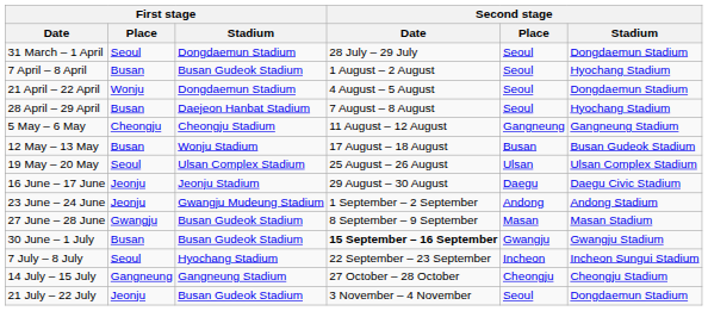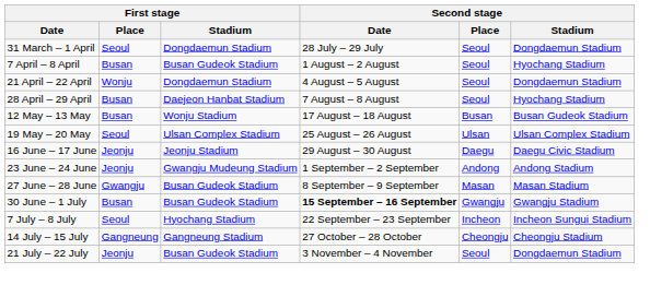 <table class="wikitable">
 <tr>
 <th colspan="3">First stage</th>
 <th colspan="3">Second stage</th>
 </tr>
 <tr>
 <th>Date</th>
 <th>Place</th>
 <th>Stadium</th>
 <th>Date</th>
 <th>Place</th>
 <th>Stadium</th>
 </tr>
 <tr>
 <td>31 March – 1 April</td>
 <td><a href='#'>Seoul</a></td>
 <td><a href='#'>Dongdaemun Stadium</a></td>
 <td>28 July – 29 July</td>
 <td><a href='#'>Seoul</a></td>
 <td><a href='#'>Dongdaemun Stadium</a></td>
 </tr>
 <tr>
 <td>7 April – 8 April</td>
 <td><a href='#'>Busan</a></td>
 <td><a href='#'>Busan Gudeok Stadium</a></td>
 <td>1 August – 2 August</td>
 <td><a href='#'>Seoul</a></td>
 <td><a href='#'>Hyochang Stadium</a></td>
 </tr>
 <tr>
 <td>21 April – 22 April</td>
 <td><a href='#'>Wonju</a></td>
 <td><a href='#'>Dongdaemun Stadium</a></td>
 <td>4 August – 5 August</td>
 <td><a href='#'>Seoul</a></td>
 <td><a href='#'>Dongdaemun Stadium</a></td>
 </tr>
 <tr>
 <td>28 April – 29 April</td>
 <td><a href='#'>Busan</a></td>
 <td><a href='#'>Daejeon Hanbat Stadium</a></td>
 <td>7 August – 8 August</td>
 <td><a href='#'>Seoul</a></td>
 <td><a href='#'>Hyochang Stadium</a></td>
-</tr>
-<tr>
-<td>5 May – 6 May</td>
-<td><a href='#'>Cheongju</a></td>
-<td><a href='#'>Cheongju Stadium</a></td>
-<td>11 August – 12 August</td>
-<td><a href='#'>Gangneung</a></td>
-<td><a href='#'>Gangneung Stadium</a></td>
 </tr>
 <tr>
 <td>12 May – 13 May</td>
 <td><a href='#'>Busan</a></td>
 <td><a href='#'>Wonju Stadium</a></td>
 <td>17 August – 18 August</td>
 <td><a href='#'>Busan</a></td>
 <td><a href='#'>Busan Gudeok Stadium</a></td>
 </tr>
 <tr>
 <td>19 May – 20 May</td>
 <td><a href='#'>Seoul</a></td>
 <td><a href='#'>Ulsan Complex Stadium</a></td>
 <td>25 August – 26 August</td>
 <td><a href='#'>Ulsan</a></td>
 <td><a href='#'>Ulsan Complex Stadium</a></td>
 </tr>
 <tr>
 <td>16 June – 17 June</td>
 <td><a href='#'>Jeonju</a></td>
 <td><a href='#'>Jeonju Stadium</a></td>
 <td>29 August – 30 August</td>
 <td><a href='#'>Daegu</a></td>
 <td><a href='#'>Daegu Civic Stadium</a></td>
 </tr>
 <tr>
 <td>23 June – 24 June</td>
 <td><a href='#'>Jeonju</a></td>
 <td><a href='#'>Gwangju Mudeung Stadium</a></td>
 <td>1 September – 2 September</td>
 <td><a href='#'>Andong</a></td>
 <td><a href='#'>Andong Stadium</a></td>
 </tr>
 <tr>
 <td>27 June – 28 June</td>
 <td><a href='#'>Gwangju</a></td>
 <td><a href='#'>Busan Gudeok Stadium</a></td>
 <td>8 September – 9 September</td>
 <td><a href='#'>Masan</a></td>
 <td><a href='#'>Masan Stadium</a></td>
 </tr>
 <tr>
 <td>30 June – 1 July</td>
 <td><a href='#'>Busan</a></td>
 <td><a href='#'>Busan Gudeok Stadium</a></td>
 <td><strong>15 September – 16 September</strong></td>
 <td><a href='#'>Gwangju</a></td>
 <td><a href='#'>Gwangju Stadium</a></td>
 </tr>
 <tr>
 <td>7 July – 8 July</td>
 <td><a href='#'>Seoul</a></td>
 <td><a href='#'>Hyochang Stadium</a></td>
 <td>22 September – 23 September</td>
 <td><a href='#'>Incheon</a></td>
 <td><a href='#'>Incheon Sungui Stadium</a></td>
 </tr>
 <tr>
 <td>14 July – 15 July</td>
 <td><a href='#'>Gangneung</a></td>
 <td><a href='#'>Gangneung Stadium</a></td>
 <td>27 October – 28 October</td>
 <td><a href='#'>Cheongju</a></td>
 <td><a href='#'>Cheongju Stadium</a></td>
 </tr>
 <tr>
 <td>21 July – 22 July</td>
 <td><a href='#'>Jeonju</a></td>
 <td><a href='#'>Busan Gudeok Stadium</a></td>
 <td>3 November – 4 November</td>
 <td><a href='#'>Seoul</a></td>
 <td><a href='#'>Dongdaemun Stadium</a></td>
 </tr>
 </table>
